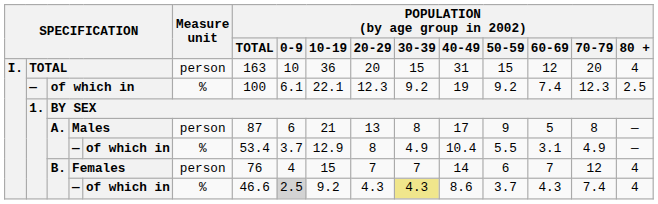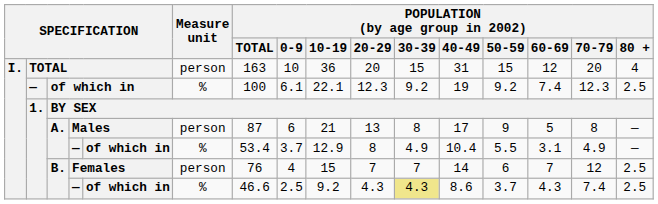 <table class="wikitable" style="font-size:85%; text-align:center">
 <tr>
 <th rowspan="2" colspan="5">SPECIFICATION</th>
 <th rowspan="2">Measure<br> unit</th>
 <th colspan="10" rowspan="1">POPULATION<br> (by age group in 2002)</th>
 </tr>
 <tr>
 <th>TOTAL</th>
 <th>0-9</th>
 <th>10-19</th>
 <th>20-29</th>
 <th>30-39</th>
 <th>40-49</th>
 <th>50-59</th>
 <th>60-69</th>
 <th>70-79</th>
 <th>80 +</th>
 </tr>
 <tr>
 <th style="text-align:left" valign="top" rowspan="7">I.</th>
 <th style="text-align:left" colspan="4">TOTAL</th>
 <td>person</td>
 <td>163</td>
 <td>10</td>
 <td>36</td>
 <td>20</td>
 <td>15</td>
 <td>31</td>
 <td>15</td>
 <td>12</td>
 <td>20</td>
 <td>4</td>
 </tr>
 <tr>
 <th style="text-align:left" valign="top">—</th>
 <th style="text-align:left" colspan="3">of which in</th>
 <td>%</td>
 <td>100</td>
 <td>6.1</td>
 <td>22.1</td>
 <td>12.3</td>
 <td>9.2</td>
 <td>19</td>
 <td>9.2</td>
 <td>7.4</td>
 <td>12.3</td>
 <td>2.5</td>
 </tr>
 <tr>
 <th style="text-align:left" valign="top" rowspan="5">1.</th>
 <th style="text-align:left" colspan="14">BY SEX</th>
 </tr>
 <tr>
 <th style="text-align:left" valign="top" rowspan="2">A.</th>
 <th style="text-align:left" colspan="2">Males</th>
 <td>person</td>
 <td>87</td>
 <td>6</td>
 <td>21</td>
 <td>13</td>
 <td>8</td>
 <td>17</td>
 <td>9</td>
 <td>5</td>
 <td>8</td>
 <td>—</td>
 </tr>
 <tr>
 <th style="text-align:left" valign="top">—</th>
 <th style="text-align:left" colspan="1">of which in</th>
 <td>%</td>
 <td>53.4</td>
 <td>3.7</td>
 <td>12.9</td>
 <td>8</td>
 <td>4.9</td>
 <td>10.4</td>
 <td>5.5</td>
 <td>3.1</td>
 <td>4.9</td>
 <td>—</td>
 </tr>
 <tr>
 <th style="text-align:left" valign="top" rowspan="2">B.</th>
 <th style="text-align:left" colspan="2">Females</th>
 <td>person</td>
 <td>76</td>
 <td>4</td>
 <td>15</td>
 <td>7</td>
 <td>7</td>
 <td>14</td>
 <td>6</td>
 <td>7</td>
 <td>12</td>
-<td>4</td>
+<td>2.5</td>
 </tr>
 <tr>
 <th style="text-align:left" valign="top">—</th>
 <th style="text-align:left" colspan="1">of which in</th>
 <td>%</td>
 <td>46.6</td>
-<td style="background: lightgrey;">2.5</td>
+<td>2.5</td>
 <td>9.2</td>
 <td>4.3</td>
 <td style="background: khaki;">4.3</td>
 <td>8.6</td>
 <td>3.7</td>
 <td>4.3</td>
 <td>7.4</td>
-<td>4</td>
+<td>2.5</td>
 </tr>
 </table>
